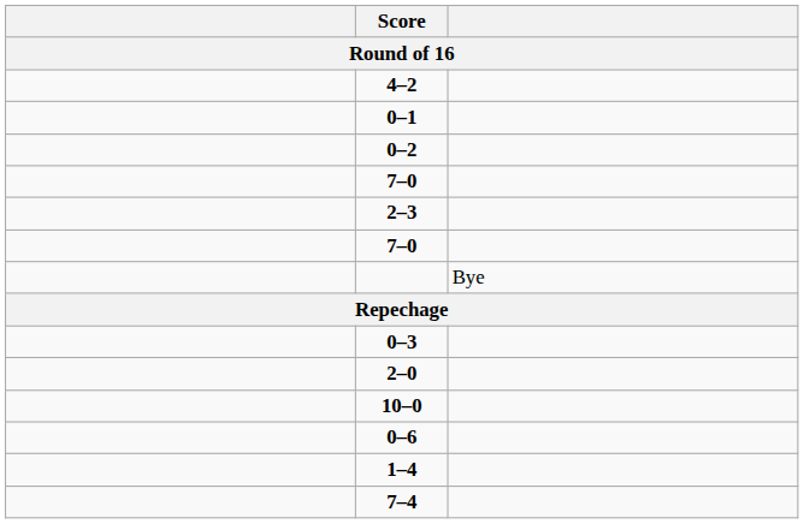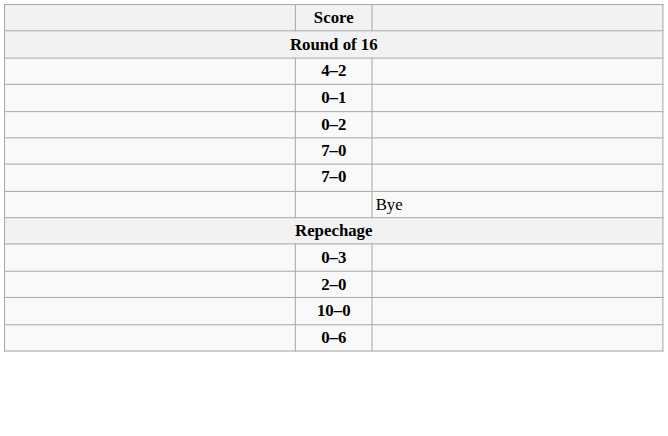 <table class="wikitable" style="text-align: left;">
 <tr>
 <th align="right" width="270"></th>
 <th width="65">Score</th>
 <th align="left" width="270"></th>
 </tr>
 <tr>
 <th colspan="3">Round of 16</th>
 </tr>
 <tr>
 <td><strong></strong></td>
 <td align=center><strong>4–2</strong></td>
 <td></td>
 </tr>
 <tr>
 <td></td>
 <td align=center><strong>0–1</strong></td>
 <td><strong></strong></td>
 </tr>
 <tr>
 <td></td>
 <td align=center><strong>0–2</strong></td>
 <td><strong></strong></td>
 </tr>
 <tr>
 <td><strong></strong></td>
 <td align=center><strong>7–0</strong></td>
 <td></td>
-</tr>
-<tr>
-<td></td>
-<td align=center><strong>2–3</strong></td>
-<td><strong></strong></td>
 </tr>
 <tr>
 <td><strong></strong></td>
 <td align=center><strong>7–0</strong></td>
 <td></td>
 </tr>
 <tr>
 <td><strong></strong></td>
 <td align=center></td>
 <td>Bye</td>
 </tr>
 <tr>
 <th colspan="3">Repechage</th>
 </tr>
 <tr>
 <td></td>
 <td align=center><strong>0–3</strong></td>
 <td><strong></strong></td>
 </tr>
 <tr>
 <td><strong></strong></td>
 <td align=center><strong>2–0</strong></td>
 <td></td>
 </tr>
 <tr>
 <td><strong></strong></td>
 <td align=center><strong>10–0</strong></td>
 <td></td>
 </tr>
 <tr>
 <td></td>
 <td align=center><strong>0–6</strong></td>
 <td><strong></strong></td>
 </tr>
-<tr>
-<td></td>
-<td align=center><strong>1–4</strong></td>
-<td><strong></strong></td>
-</tr>
-<tr>
-<td><strong></strong></td>
-<td align=center><strong>7–4</strong></td>
-<td></td>
-</tr>
 </table>
